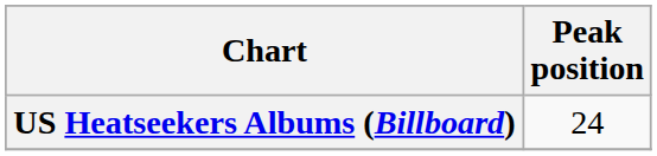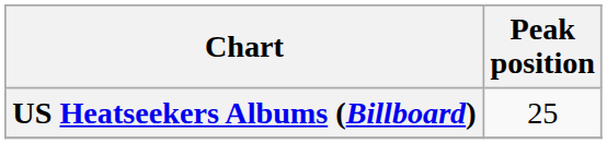 <table class="wikitable sortable plainrowheaders" style="text-align:center;" border="1">
 <tr>
 <th scope="col">Chart</th>
 <th scope="col">Peak<br>position</th>
 </tr>
 <tr>
 <th scope="row">US <a href='#'>Heatseekers Albums</a> (<em><a href='#'>Billboard</a></em>)</th>
-<td>24</td>
+<td>25</td>
 </tr>
 <tr>
 </tr>
 </table>
